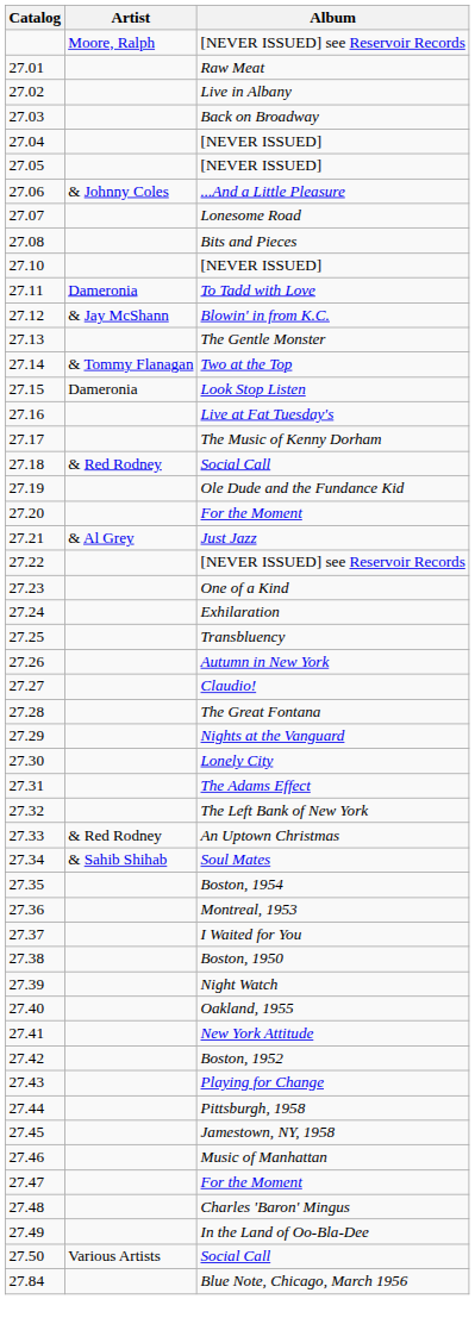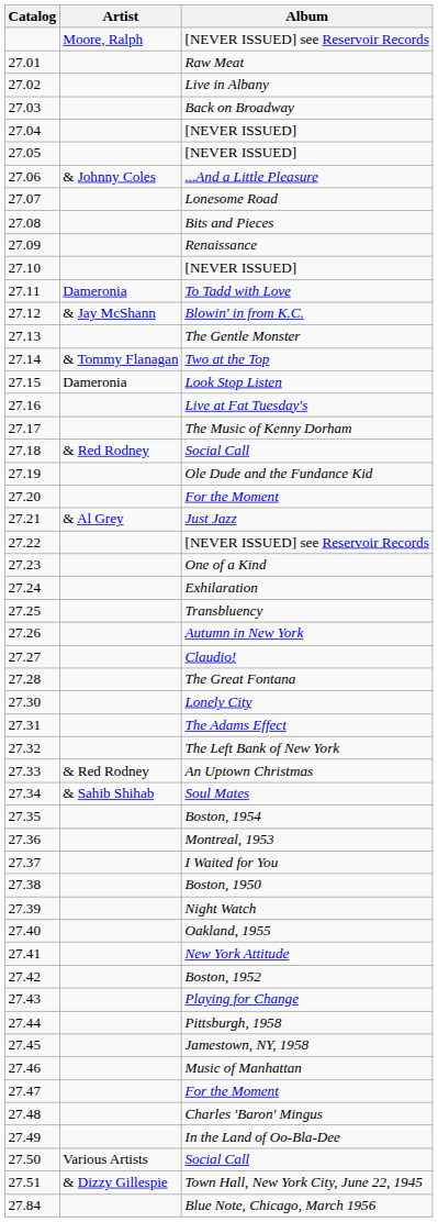 <table class="wikitable sortable">
 <tr>
 <th>Catalog</th>
 <th>Artist</th>
 <th>Album</th>
 </tr>
 <tr>
 <td> </td>
 <td><a href='#'>Moore, Ralph</a></td>
 <td>[NEVER ISSUED] see <a href='#'>Reservoir Records</a></td>
 </tr>
 <tr>
 <td>27.01</td>
 <td></td>
 <td><em>Raw Meat</em></td>
 </tr>
 <tr>
 <td>27.02</td>
 <td></td>
 <td><em>Live in Albany</em></td>
 </tr>
 <tr>
 <td>27.03</td>
 <td></td>
 <td><em>Back on Broadway</em></td>
 </tr>
 <tr>
 <td>27.04</td>
 <td></td>
 <td>[NEVER ISSUED]</td>
 </tr>
 <tr>
 <td>27.05</td>
 <td></td>
 <td>[NEVER ISSUED]</td>
 </tr>
 <tr>
 <td>27.06</td>
 <td> & <a href='#'>Johnny Coles</a></td>
 <td><em><a href='#'>...And a Little Pleasure</a></em></td>
 </tr>
 <tr>
 <td>27.07</td>
 <td></td>
 <td><em>Lonesome Road</em></td>
 </tr>
 <tr>
 <td>27.08</td>
 <td></td>
 <td><em>Bits and Pieces</em></td>
+</tr>
+<tr>
+<td>27.09</td>
+<td></td>
+<td><em>Renaissance</em></td>
 </tr>
 <tr>
 <td>27.10</td>
 <td></td>
 <td>[NEVER ISSUED]</td>
 </tr>
 <tr>
 <td>27.11</td>
 <td> <a href='#'>Dameronia</a></td>
 <td><em><a href='#'>To Tadd with Love</a></em></td>
 </tr>
 <tr>
 <td>27.12</td>
 <td> & <a href='#'>Jay McShann</a></td>
 <td><em><a href='#'>Blowin' in from K.C.</a></em></td>
 </tr>
 <tr>
 <td>27.13</td>
 <td></td>
 <td><em>The Gentle Monster</em></td>
 </tr>
 <tr>
 <td>27.14</td>
 <td> & <a href='#'>Tommy Flanagan</a></td>
 <td><em><a href='#'>Two at the Top</a></em></td>
 </tr>
 <tr>
 <td>27.15</td>
 <td> Dameronia</td>
 <td><em><a href='#'>Look Stop Listen</a></em></td>
 </tr>
 <tr>
 <td>27.16</td>
 <td></td>
 <td><em><a href='#'>Live at Fat Tuesday's</a></em></td>
 </tr>
 <tr>
 <td>27.17</td>
 <td></td>
 <td><em>The Music of Kenny Dorham</em></td>
 </tr>
 <tr>
 <td>27.18</td>
 <td> & <a href='#'>Red Rodney</a></td>
 <td><em><a href='#'>Social Call</a></em></td>
 </tr>
 <tr>
 <td>27.19</td>
 <td></td>
 <td><em>Ole Dude and the Fundance Kid</em></td>
 </tr>
 <tr>
 <td>27.20</td>
 <td></td>
 <td><em><a href='#'>For the Moment</a></em></td>
 </tr>
 <tr>
 <td>27.21</td>
 <td> & <a href='#'>Al Grey</a></td>
 <td><em><a href='#'>Just Jazz</a></em></td>
 </tr>
 <tr>
 <td>27.22</td>
 <td></td>
 <td>[NEVER ISSUED] see <a href='#'>Reservoir Records</a></td>
 </tr>
 <tr>
 <td>27.23</td>
 <td></td>
 <td><em>One of a Kind</em></td>
 </tr>
 <tr>
 <td>27.24</td>
 <td></td>
 <td><em>Exhilaration</em></td>
 </tr>
 <tr>
 <td>27.25</td>
 <td></td>
 <td><em>Transbluency</em></td>
 </tr>
 <tr>
 <td>27.26</td>
 <td></td>
 <td><em><a href='#'>Autumn in New York</a></em></td>
 </tr>
 <tr>
 <td>27.27</td>
 <td></td>
 <td><em><a href='#'>Claudio!</a></em></td>
 </tr>
 <tr>
 <td>27.28</td>
 <td></td>
 <td><em>The Great Fontana</em></td>
-</tr>
-<tr>
-<td>27.29</td>
-<td></td>
-<td><em><a href='#'>Nights at the Vanguard</a></em></td>
 </tr>
 <tr>
 <td>27.30</td>
 <td></td>
 <td><em><a href='#'>Lonely City</a></em></td>
 </tr>
 <tr>
 <td>27.31</td>
 <td></td>
 <td><em><a href='#'>The Adams Effect</a></em></td>
 </tr>
 <tr>
 <td>27.32</td>
 <td></td>
 <td><em>The Left Bank of New York</em></td>
 </tr>
 <tr>
 <td>27.33</td>
 <td> & Red Rodney</td>
 <td><em>An Uptown Christmas</em></td>
 </tr>
 <tr>
 <td>27.34</td>
 <td> & <a href='#'>Sahib Shihab</a></td>
 <td><em><a href='#'>Soul Mates</a></em></td>
 </tr>
 <tr>
 <td>27.35</td>
 <td></td>
 <td><em>Boston, 1954</em></td>
 </tr>
 <tr>
 <td>27.36</td>
 <td></td>
 <td><em>Montreal, 1953</em></td>
 </tr>
 <tr>
 <td>27.37</td>
 <td></td>
 <td><em>I Waited for You</em></td>
 </tr>
 <tr>
 <td>27.38</td>
 <td></td>
 <td><em>Boston, 1950</em></td>
 </tr>
 <tr>
 <td>27.39</td>
 <td></td>
 <td><em>Night Watch</em></td>
 </tr>
 <tr>
 <td>27.40</td>
 <td></td>
 <td><em>Oakland, 1955</em></td>
 </tr>
 <tr>
 <td>27.41</td>
 <td></td>
 <td><em><a href='#'>New York Attitude</a></em></td>
 </tr>
 <tr>
 <td>27.42</td>
 <td></td>
 <td><em>Boston, 1952</em></td>
 </tr>
 <tr>
 <td>27.43</td>
 <td></td>
 <td><em><a href='#'>Playing for Change</a></em></td>
 </tr>
 <tr>
 <td>27.44</td>
 <td></td>
 <td><em>Pittsburgh, 1958</em></td>
 </tr>
 <tr>
 <td>27.45</td>
 <td></td>
 <td><em>Jamestown, NY, 1958</em></td>
 </tr>
 <tr>
 <td>27.46</td>
 <td></td>
 <td><em>Music of Manhattan</em></td>
 </tr>
 <tr>
 <td>27.47</td>
 <td></td>
 <td><em><a href='#'>For the Moment</a></em></td>
 </tr>
 <tr>
 <td>27.48</td>
 <td></td>
 <td><em>Charles 'Baron' Mingus</em></td>
 </tr>
 <tr>
 <td>27.49</td>
 <td></td>
 <td><em>In the Land of Oo-Bla-Dee</em></td>
 </tr>
 <tr>
 <td>27.50</td>
 <td>Various Artists</td>
 <td><em><a href='#'>Social Call</a></em></td>
 </tr>
 <tr>
+<td>27.51</td>
+<td> & <a href='#'>Dizzy Gillespie</a></td>
+<td><em>Town Hall, New York City, June 22, 1945</em></td>
+</tr>
+<tr>
 <td>27.84</td>
 <td></td>
 <td><em>Blue Note, Chicago, March 1956</em></td>
 </tr>
 </table>
